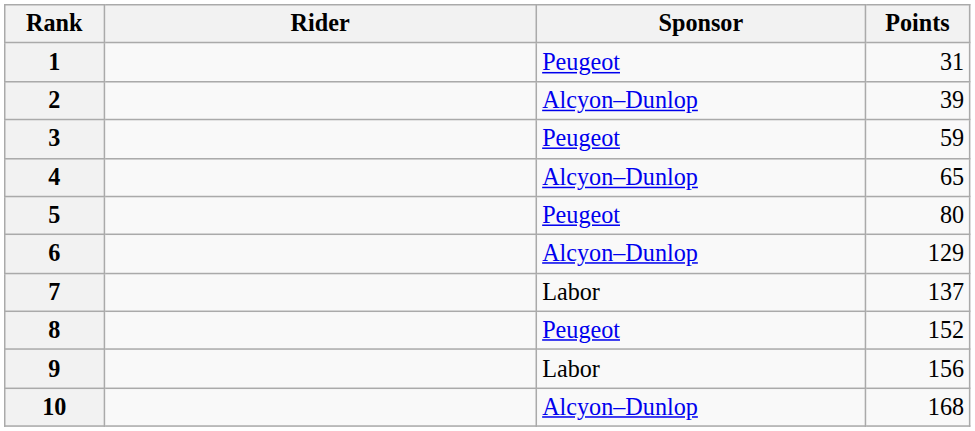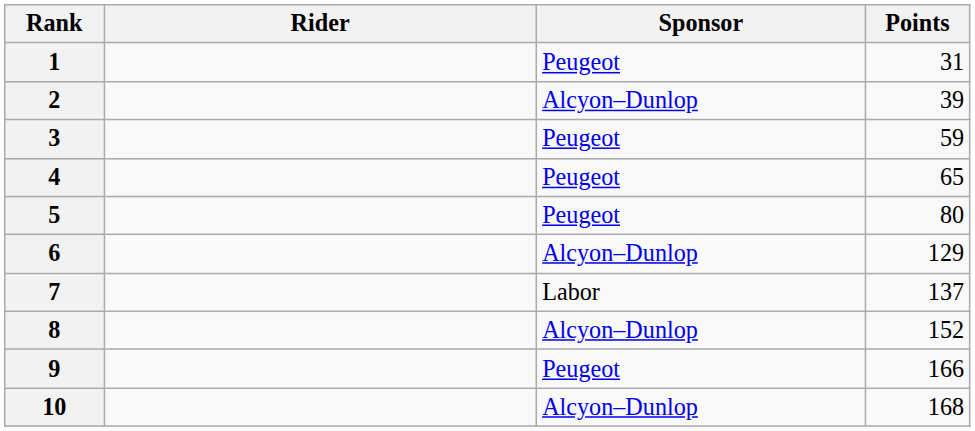 <table class="wikitable" style="width:40em; margin-bottom:0;">
 <tr>
 <th width=40>Rank</th>
 <th width=200>Rider</th>
 <th width=150>Sponsor</th>
 <th width=40>Points</th>
 </tr>
 <tr>
 <th scope="col">1</th>
 <td></td>
 <td><a href='#'>Peugeot</a></td>
 <td style="text-align:right;">31</td>
 </tr>
 <tr>
 <th scope="col">2</th>
 <td></td>
 <td><a href='#'>Alcyon–Dunlop</a></td>
 <td style="text-align:right;">39</td>
 </tr>
 <tr>
 <th scope="col">3</th>
 <td></td>
 <td><a href='#'>Peugeot</a></td>
 <td style="text-align:right;">59</td>
 </tr>
 <tr>
 <th scope="col">4</th>
 <td></td>
-<td><a href='#'>Alcyon–Dunlop</a></td>
+<td><a href='#'>Peugeot</a></td>
 <td style="text-align:right;">65</td>
 </tr>
 <tr>
 <th scope="col">5</th>
 <td></td>
 <td><a href='#'>Peugeot</a></td>
 <td style="text-align:right;">80</td>
 </tr>
 <tr>
 <th scope="col">6</th>
 <td></td>
 <td><a href='#'>Alcyon–Dunlop</a></td>
 <td style="text-align:right;">129</td>
 </tr>
 <tr>
 <th scope="col">7</th>
 <td></td>
 <td>Labor</td>
 <td style="text-align:right;">137</td>
 </tr>
 <tr>
 <th scope="col">8</th>
 <td></td>
-<td><a href='#'>Peugeot</a></td>
+<td><a href='#'>Alcyon–Dunlop</a></td>
 <td align=right>152</td>
 </tr>
 <tr>
 <th scope="col">9</th>
 <td></td>
-<td>Labor</td>
-<td style="text-align:right;">156</td>
+<td><a href='#'>Peugeot</a></td>
+<td style="text-align:right;">166</td>
 </tr>
 <tr>
 <th scope="col">10</th>
 <td></td>
 <td><a href='#'>Alcyon–Dunlop</a></td>
 <td style="text-align:right;">168</td>
 </tr>
 </table>
